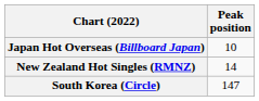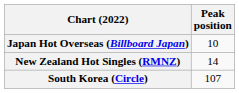 <table class="wikitable sortable plainrowheaders" style="text-align:center">
 <tr>
 <th scope="col">Chart (2022)</th>
 <th scope="col">Peak<br>position</th>
 </tr>
 <tr>
 <th scope="row">Japan Hot Overseas (<em><a href='#'>Billboard Japan</a></em>)</th>
 <td>10</td>
 </tr>
 <tr>
 <th scope="row">New Zealand Hot Singles (<a href='#'>RMNZ</a>)</th>
 <td>14</td>
 </tr>
 <tr>
 <th scope="row">South Korea (<a href='#'>Circle</a>)</th>
-<td>147</td>
+<td>107</td>
 </tr>
 </table>
